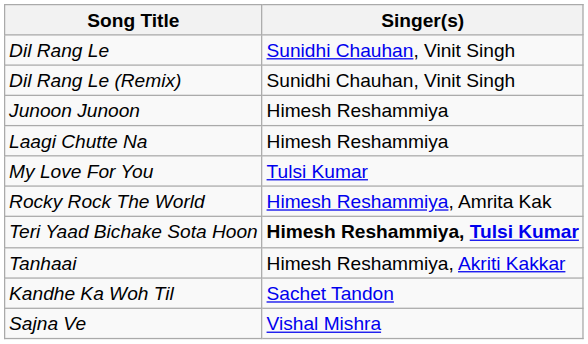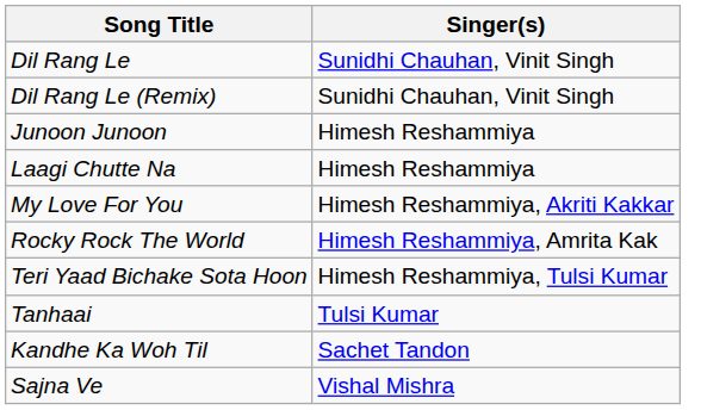 <table class="wikitable" style="font-size:95%;">
 <tr>
 <th>Song Title</th>
 <th>Singer(s)</th>
 </tr>
 <tr>
 <td><em>Dil Rang Le</em></td>
 <td><a href='#'>Sunidhi Chauhan</a>, Vinit Singh</td>
 </tr>
 <tr>
 <td><em>Dil Rang Le (Remix)</em></td>
 <td>Sunidhi Chauhan, Vinit Singh</td>
 </tr>
 <tr>
 <td><em>Junoon Junoon</em></td>
 <td>Himesh Reshammiya</td>
 </tr>
 <tr>
 <td><em>Laagi Chutte Na</em></td>
 <td>Himesh Reshammiya</td>
 </tr>
 <tr>
 <td><em>My Love For You</em></td>
-<td><a href='#'>Tulsi Kumar</a></td>
+<td>Himesh Reshammiya, <a href='#'>Akriti Kakkar</a></td>
 </tr>
 <tr>
 <td><em>Rocky Rock The World</em></td>
 <td><a href='#'>Himesh Reshammiya</a>, Amrita Kak</td>
 </tr>
 <tr>
 <td><em>Teri Yaad Bichake Sota Hoon</em></td>
-<td><strong>Himesh Reshammiya, <a href='#'>Tulsi Kumar</a></strong></td>
+<td>Himesh Reshammiya, <a href='#'>Tulsi Kumar</a></td>
 </tr>
 <tr>
 <td><em>Tanhaai</em></td>
-<td>Himesh Reshammiya, <a href='#'>Akriti Kakkar</a></td>
+<td><a href='#'>Tulsi Kumar</a></td>
 </tr>
 <tr>
 <td><em>Kandhe Ka Woh Til</em></td>
 <td><a href='#'>Sachet Tandon</a></td>
 </tr>
 <tr>
 <td><em>Sajna Ve</em></td>
 <td><a href='#'>Vishal Mishra</a></td>
 </tr>
 </table>
